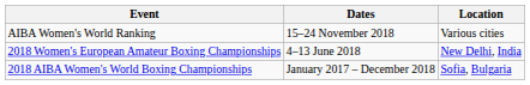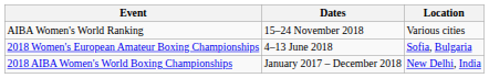 <table class="wikitable">
 <tr>
 <th>Event</th>
 <th>Dates</th>
 <th>Location</th>
 </tr>
 <tr>
 <td>AIBA Women's World Ranking</td>
 <td>15–24 November 2018</td>
 <td>Various cities</td>
 </tr>
 <tr>
 <td><a href='#'>2018 Women's European Amateur Boxing Championships</a></td>
 <td>4–13 June 2018</td>
-<td> <a href='#'>New Delhi</a>, <a href='#'>India</a></td>
+<td> <a href='#'>Sofia</a>, <a href='#'>Bulgaria</a></td>
 </tr>
 <tr>
 <td><a href='#'>2018 AIBA Women's World Boxing Championships</a></td>
 <td>January 2017 – December 2018</td>
-<td> <a href='#'>Sofia</a>, <a href='#'>Bulgaria</a></td>
+<td> <a href='#'>New Delhi</a>, <a href='#'>India</a></td>
 </tr>
 </table>
